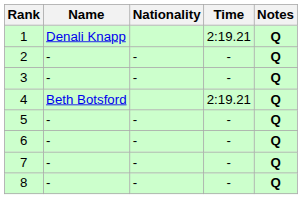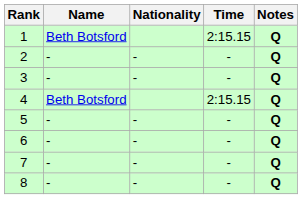 <table class="wikitable sortable" style="text-align:center">
 <tr>
 <th>Rank</th>
 <th>Name</th>
 <th>Nationality</th>
 <th>Time</th>
 <th>Notes</th>
 </tr>
 <tr bgcolor=ccffcc>
 <td>1</td>
-<td align=left><a href='#'>Denali Knapp</a></td>
+<td align=left><a href='#'>Beth Botsford</a></td>
 <td align=left></td>
-<td>2:19.21</td>
+<td>2:15.15</td>
 <td><strong>Q</strong></td>
 </tr>
 <tr bgcolor=ccffcc>
 <td>2</td>
 <td align=left>-</td>
 <td align=left>-</td>
 <td>-</td>
 <td><strong>Q</strong></td>
 </tr>
 <tr bgcolor=ccffcc>
 <td>3</td>
 <td align=left>-</td>
 <td align=left>-</td>
 <td>-</td>
 <td><strong>Q</strong></td>
 </tr>
 <tr bgcolor=ccffcc>
 <td>4</td>
 <td align=left><a href='#'>Beth Botsford</a></td>
 <td align=left></td>
-<td>2:19.21</td>
+<td>2:15.15</td>
 <td><strong>Q</strong></td>
 </tr>
 <tr bgcolor=ccffcc>
 <td>5</td>
 <td align=left>-</td>
 <td align=left>-</td>
 <td>-</td>
 <td><strong>Q</strong></td>
 </tr>
 <tr bgcolor=ccffcc>
 <td>6</td>
 <td align=left>-</td>
 <td align=left>-</td>
 <td>-</td>
 <td><strong>Q</strong></td>
 </tr>
 <tr bgcolor=ccffcc>
 <td>7</td>
 <td align=left>-</td>
 <td align=left>-</td>
 <td>-</td>
 <td><strong>Q</strong></td>
 </tr>
 <tr bgcolor=ccffcc>
 <td>8</td>
 <td align=left>-</td>
 <td align=left>-</td>
 <td>-</td>
 <td><strong>Q</strong></td>
 </tr>
 </table>
